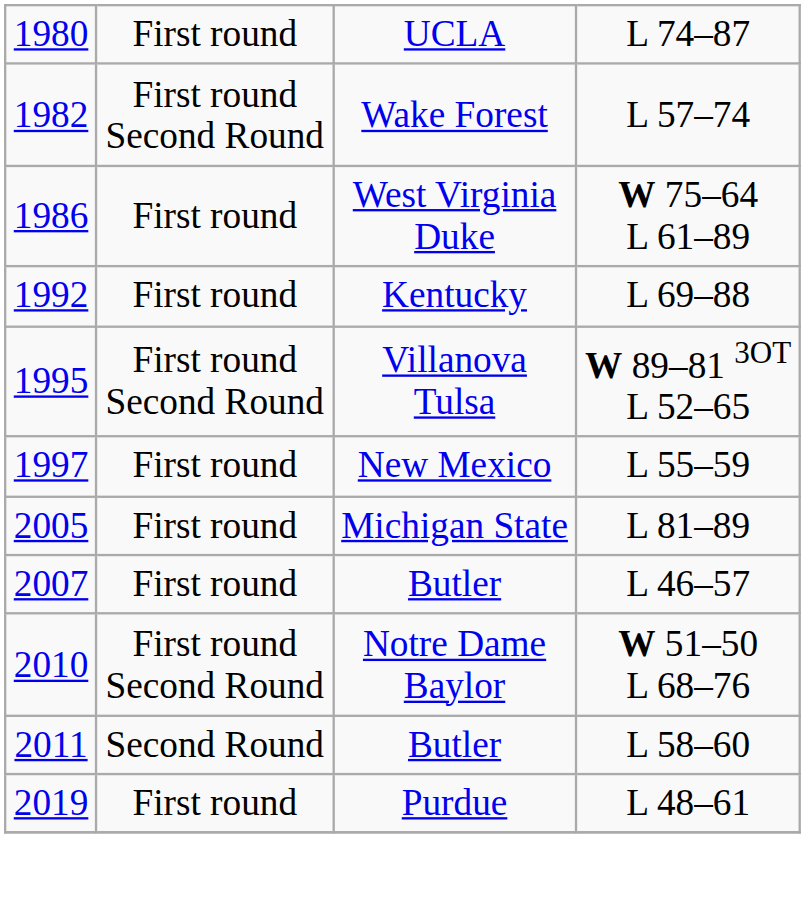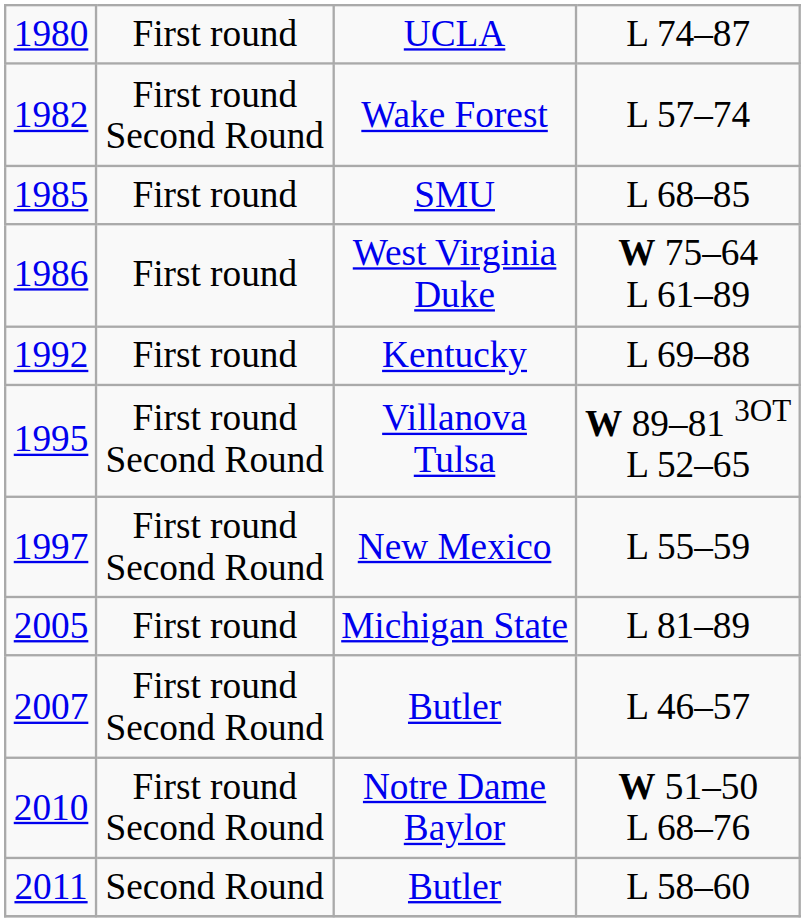 <table class="wikitable">
 <tr style="text-align:center;">
 <td><a href='#'>1980</a></td>
 <td>First round</td>
 <td><a href='#'>UCLA</a></td>
 <td>L 74–87</td>
 </tr>
 <tr style="text-align:center;">
 <td><a href='#'>1982</a></td>
 <td>First round<br>Second Round</td>
 <td><a href='#'>Wake Forest</a></td>
 <td>L 57–74</td>
+</tr>
+<tr style="text-align:center;">
+<td><a href='#'>1985</a></td>
+<td>First round</td>
+<td><a href='#'>SMU</a></td>
+<td>L 68–85</td>
 </tr>
 <tr style="text-align:center;">
 <td><a href='#'>1986</a></td>
 <td>First round</td>
 <td><a href='#'>West Virginia</a><br><a href='#'>Duke</a></td>
 <td><strong>W</strong> 75–64<br> L 61–89</td>
 </tr>
 <tr style="text-align:center;">
 <td><a href='#'>1992</a></td>
 <td>First round</td>
 <td><a href='#'>Kentucky</a></td>
 <td>L 69–88</td>
 </tr>
 <tr style="text-align:center;">
 <td><a href='#'>1995</a></td>
 <td>First round<br>Second Round</td>
 <td><a href='#'>Villanova</a><br><a href='#'>Tulsa</a></td>
 <td><strong>W</strong> 89–81 <sup>3OT</sup><br> L 52–65</td>
 </tr>
 <tr style="text-align:center;">
 <td><a href='#'>1997</a></td>
-<td>First round</td>
+<td>First round<br>Second Round</td>
 <td><a href='#'>New Mexico</a></td>
 <td>L 55–59</td>
 </tr>
 <tr style="text-align:center;">
 <td><a href='#'>2005</a></td>
 <td>First round</td>
 <td><a href='#'>Michigan State</a></td>
 <td>L 81–89</td>
 </tr>
 <tr style="text-align:center;">
 <td><a href='#'>2007</a></td>
-<td>First round</td>
+<td>First round<br>Second Round</td>
 <td><a href='#'>Butler</a></td>
 <td>L 46–57</td>
 </tr>
 <tr style="text-align:center;">
 <td><a href='#'>2010</a></td>
 <td>First round<br>Second Round</td>
 <td><a href='#'>Notre Dame</a><br><a href='#'>Baylor</a></td>
 <td><strong>W</strong> 51–50<br>L 68–76</td>
 </tr>
 <tr style="text-align:center;">
 <td><a href='#'>2011</a></td>
 <td>Second Round</td>
 <td><a href='#'>Butler</a></td>
 <td>L 58–60</td>
 </tr>
-<tr style="text-align:center;">
-<td><a href='#'>2019</a></td>
-<td>First round</td>
-<td><a href='#'>Purdue</a></td>
-<td>L 48–61</td>
-</tr>
 <tr align="center"}>
 </tr>
 </table>
